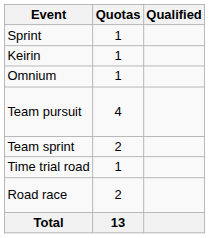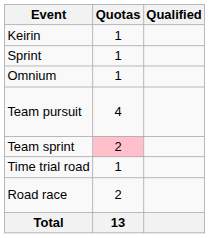 <table class="wikitable">
 <tr>
 <th>Event</th>
 <th>Quotas</th>
 <th>Qualified</th>
 </tr>
 <tr>
-<td>Sprint</td>
+<td>Keirin</td>
 <td style="text-align:center;">1</td>
 <td></td>
 </tr>
 <tr>
-<td>Keirin</td>
+<td>Sprint</td>
 <td style="text-align:center;">1</td>
 <td></td>
 </tr>
 <tr>
 <td>Omnium</td>
 <td style="text-align:center;">1</td>
 <td></td>
 </tr>
 <tr>
 <td>Team pursuit</td>
 <td style="text-align:center;">4</td>
 <td><br><br><br></td>
 </tr>
 <tr>
 <td>Team sprint</td>
-<td style="text-align:center;">2</td>
+<td style="background: pink; text-align:center;">2</td>
 <td><br></td>
 </tr>
 <tr>
 <td>Time trial road</td>
 <td style="text-align:center;">1</td>
 <td></td>
 </tr>
 <tr>
 <td>Road race</td>
 <td style="text-align:center;">2</td>
 <td><br><br></td>
 </tr>
 <tr>
 <th>Total</th>
 <th>13</th>
 <th></th>
 </tr>
 </table>
